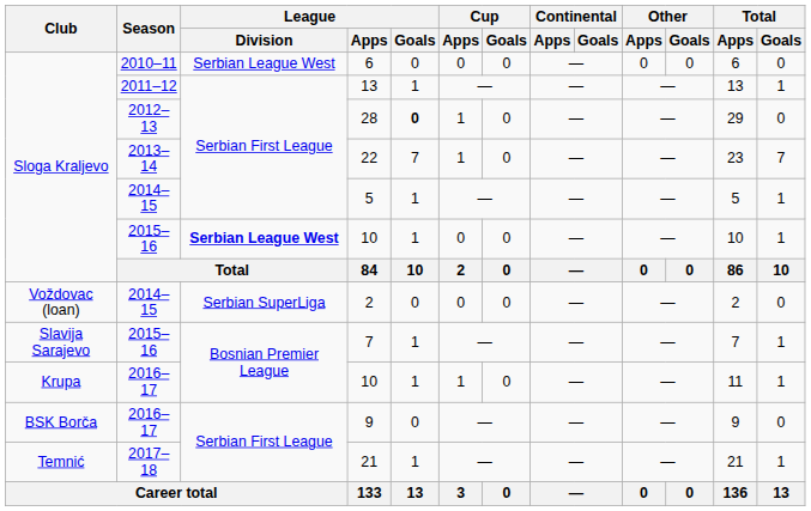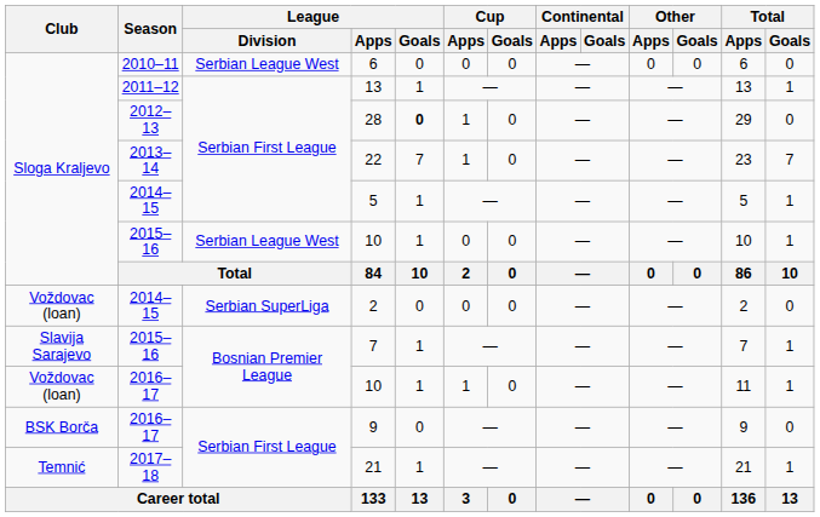 <table class="wikitable" style="text-align:center">
 <tr>
 <th rowspan="2">Club</th>
 <th rowspan="2">Season</th>
 <th colspan="3">League</th>
 <th colspan="2">Cup</th>
 <th colspan="2">Continental</th>
 <th colspan="2">Other</th>
 <th colspan="2">Total</th>
 </tr>
 <tr>
 <th>Division</th>
 <th>Apps</th>
 <th>Goals</th>
 <th>Apps</th>
 <th>Goals</th>
 <th>Apps</th>
 <th>Goals</th>
 <th>Apps</th>
 <th>Goals</th>
 <th>Apps</th>
 <th>Goals</th>
 </tr>
 <tr>
 <td rowspan="7"><a href='#'>Sloga Kraljevo</a></td>
 <td><a href='#'>2010–11</a></td>
 <td><a href='#'>Serbian League West</a></td>
 <td>6</td>
 <td>0</td>
 <td>0</td>
 <td>0</td>
 <td colspan="2">—</td>
 <td>0</td>
 <td>0</td>
 <td>6</td>
 <td>0</td>
 </tr>
 <tr>
 <td><a href='#'>2011–12</a></td>
 <td rowspan="4"><a href='#'>Serbian First League</a></td>
 <td>13</td>
 <td>1</td>
 <td colspan="2">—</td>
 <td colspan="2">—</td>
 <td colspan="2">—</td>
 <td>13</td>
 <td>1</td>
 </tr>
 <tr>
 <td><a href='#'>2012–13</a></td>
 <td>28</td>
 <td><strong>0</strong></td>
 <td>1</td>
 <td>0</td>
 <td colspan="2">—</td>
 <td colspan="2">—</td>
 <td>29</td>
 <td>0</td>
 </tr>
 <tr>
 <td><a href='#'>2013–14</a></td>
 <td>22</td>
 <td>7</td>
 <td>1</td>
 <td>0</td>
 <td colspan="2">—</td>
 <td colspan="2">—</td>
 <td>23</td>
 <td>7</td>
 </tr>
 <tr>
 <td><a href='#'>2014–15</a></td>
 <td>5</td>
 <td>1</td>
 <td colspan="2">—</td>
 <td colspan="2">—</td>
 <td colspan="2">—</td>
 <td>5</td>
 <td>1</td>
 </tr>
 <tr>
 <td><a href='#'>2015–16</a></td>
-<td><strong><a href='#'>Serbian League West</a></strong></td>
+<td><a href='#'>Serbian League West</a></td>
 <td>10</td>
 <td>1</td>
 <td>0</td>
 <td>0</td>
 <td colspan="2">—</td>
 <td colspan="2">—</td>
 <td>10</td>
 <td>1</td>
 </tr>
 <tr>
 <th colspan="2">Total</th>
 <th>84</th>
 <th>10</th>
 <th>2</th>
 <th>0</th>
 <th colspan="2">—</th>
 <th>0</th>
 <th>0</th>
 <th>86</th>
 <th>10</th>
 </tr>
 <tr>
 <td><a href='#'>Voždovac</a> (loan)</td>
 <td><a href='#'>2014–15</a></td>
 <td><a href='#'>Serbian SuperLiga</a></td>
 <td>2</td>
 <td>0</td>
 <td>0</td>
 <td>0</td>
 <td colspan="2">—</td>
 <td colspan="2">—</td>
 <td>2</td>
 <td>0</td>
 </tr>
 <tr>
 <td><a href='#'>Slavija Sarajevo</a></td>
 <td><a href='#'>2015–16</a></td>
 <td rowspan="2"><a href='#'>Bosnian Premier League</a></td>
 <td>7</td>
 <td>1</td>
 <td colspan="2">—</td>
 <td colspan="2">—</td>
 <td colspan="2">—</td>
 <td>7</td>
 <td>1</td>
 </tr>
 <tr>
-<td><a href='#'>Krupa</a></td>
+<td><a href='#'>Voždovac</a> (loan)</td>
 <td><a href='#'>2016–17</a></td>
 <td>10</td>
 <td>1</td>
 <td>1</td>
 <td>0</td>
 <td colspan="2">—</td>
 <td colspan="2">—</td>
 <td>11</td>
 <td>1</td>
 </tr>
 <tr>
 <td><a href='#'>BSK Borča</a></td>
 <td><a href='#'>2016–17</a></td>
 <td rowspan="2"><a href='#'>Serbian First League</a></td>
 <td>9</td>
 <td>0</td>
 <td colspan="2">—</td>
 <td colspan="2">—</td>
 <td colspan="2">—</td>
 <td>9</td>
 <td>0</td>
 </tr>
 <tr>
 <td><a href='#'>Temnić</a></td>
 <td><a href='#'>2017–18</a></td>
 <td>21</td>
 <td>1</td>
 <td colspan="2">—</td>
 <td colspan="2">—</td>
 <td colspan="2">—</td>
 <td>21</td>
 <td>1</td>
 </tr>
 <tr>
 <th colspan="3">Career total</th>
 <th>133</th>
 <th>13</th>
 <th>3</th>
 <th>0</th>
 <th colspan="2">—</th>
 <th>0</th>
 <th>0</th>
 <th>136</th>
 <th>13</th>
 </tr>
 </table>
